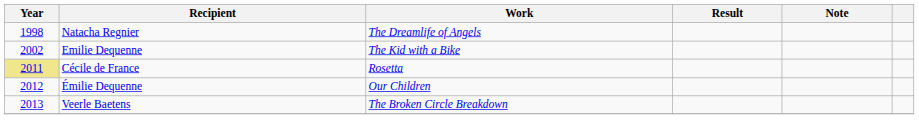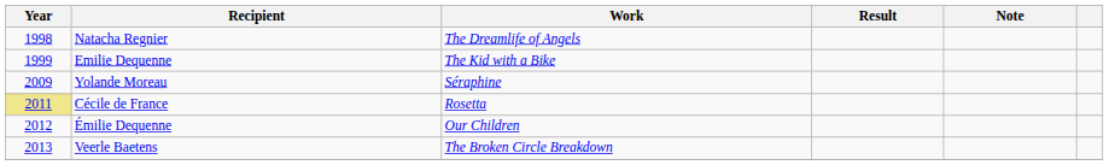 <table class="wikitable plainrowheaders" width="100%">
 <tr>
 <th width="5%">Year<br></th>
 <th width="28%">Recipient</th>
 <th width="28%">Work</th>
 <th width="10%">Result</th>
 <th width="10%">Note</th>
 <th width="2%"></th>
 </tr>
 <tr>
 <td align="center"><a href='#'>1998</a><br></td>
 <td><a href='#'>Natacha Regnier</a></td>
 <td><em><a href='#'>The Dreamlife of Angels</a></em></td>
 <td></td>
 <td></td>
 <td align="center"></td>
 </tr>
 <tr>
-<td align="center"><a href='#'>2002</a><br></td>
+<td align="center"><a href='#'>1999</a><br></td>
 <td><a href='#'>Emilie Dequenne</a></td>
 <td><em><a href='#'>The Kid with a Bike</a></em></td>
+<td></td>
+<td></td>
+<td align="center"></td>
+</tr>
+<tr>
+<td align="center"><a href='#'>2009</a><br></td>
+<td><a href='#'>Yolande Moreau</a></td>
+<td><em><a href='#'>Séraphine</a></em></td>
 <td></td>
 <td></td>
 <td align="center"></td>
 </tr>
 <tr>
 <td align="center" style="background: khaki;"><a href='#'>2011</a><br></td>
 <td><a href='#'>Cécile de France</a></td>
 <td><em><a href='#'>Rosetta</a></em></td>
 <td></td>
 <td></td>
 <td align="center"></td>
 </tr>
 <tr>
 <td align="center"><a href='#'>2012</a><br></td>
 <td><a href='#'>Émilie Dequenne</a></td>
 <td><em><a href='#'>Our Children</a></em></td>
 <td></td>
 <td></td>
 <td align="center"></td>
 </tr>
 <tr>
 <td align="center"><a href='#'>2013</a><br></td>
 <td><a href='#'>Veerle Baetens</a></td>
 <td><em><a href='#'>The Broken Circle Breakdown</a></em></td>
 <td></td>
 <td></td>
 <td align="center"></td>
 </tr>
 <tr>
 </tr>
 </table>
